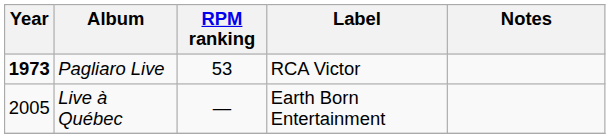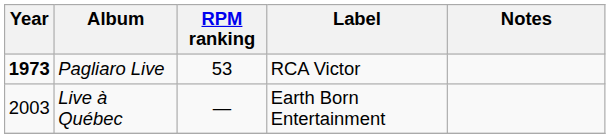 <table class="wikitable">
 <tr>
 <th align="left" valign="top" width="30">Year</th>
 <th align="left" valign="top" width="100">Album</th>
 <th align="center" valign="top" width="70"><a href='#'>RPM</a><br>ranking</th>
 <th align="center" valign="top" width="150">Label</th>
 <th align="left" valign="top" width="130">Notes</th>
 </tr>
 <tr>
 <td rowspan="1"><strong>1973</strong></td>
 <td><em>Pagliaro Live</em></td>
 <td align="center">53</td>
 <td>RCA Victor</td>
 <td></td>
 </tr>
 <tr>
-<td rowspan="1">2005</td>
+<td rowspan="1">2003</td>
 <td><em>Live à Québec</em></td>
 <td align="center">—</td>
 <td>Earth Born Entertainment</td>
 <td></td>
 </tr>
 <tr>
 </tr>
 </table>
